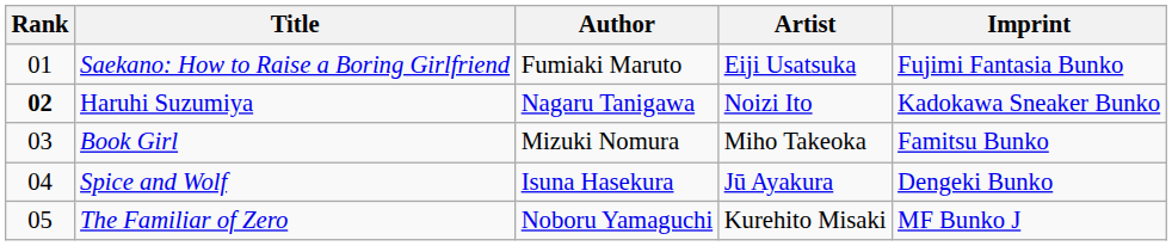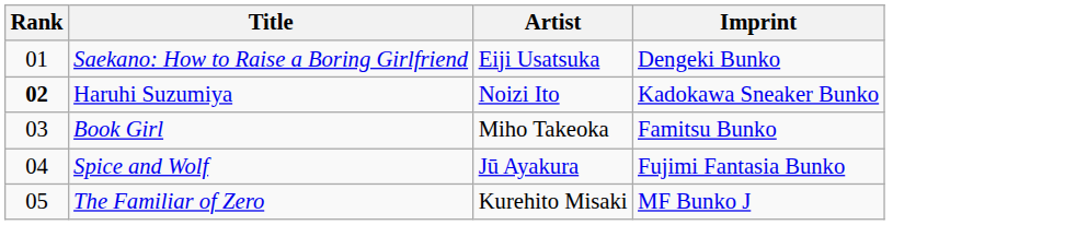 <table class="wikitable">
 <tr>
 <th>Rank</th>
 <th>Title</th>
-<th>Author</th>
 <th>Artist</th>
 <th>Imprint</th>
 </tr>
 <tr>
 <td align="center">01</td>
 <td><em><a href='#'>Saekano: How to Raise a Boring Girlfriend</a></em></td>
-<td>Fumiaki Maruto</td>
 <td><a href='#'>Eiji Usatsuka</a></td>
-<td><a href='#'>Fujimi Fantasia Bunko</a></td>
+<td><a href='#'>Dengeki Bunko</a></td>
 </tr>
 <tr>
 <td align="center"><strong>02</strong></td>
 <td><a href='#'>Haruhi Suzumiya</a></td>
-<td><a href='#'>Nagaru Tanigawa</a></td>
 <td><a href='#'>Noizi Ito</a></td>
 <td><a href='#'>Kadokawa Sneaker Bunko</a></td>
 </tr>
 <tr>
 <td align="center">03</td>
 <td><em><a href='#'>Book Girl</a></em></td>
-<td>Mizuki Nomura</td>
 <td>Miho Takeoka</td>
 <td><a href='#'>Famitsu Bunko</a></td>
 </tr>
 <tr>
 <td align="center">04</td>
 <td><em><a href='#'>Spice and Wolf</a></em></td>
-<td><a href='#'>Isuna Hasekura</a></td>
 <td><a href='#'>Jū Ayakura</a></td>
-<td><a href='#'>Dengeki Bunko</a></td>
+<td><a href='#'>Fujimi Fantasia Bunko</a></td>
 </tr>
 <tr>
 <td align="center">05</td>
 <td><em><a href='#'>The Familiar of Zero</a></em></td>
-<td><a href='#'>Noboru Yamaguchi</a></td>
 <td>Kurehito Misaki</td>
 <td><a href='#'>MF Bunko J</a></td>
 </tr>
 </table>
